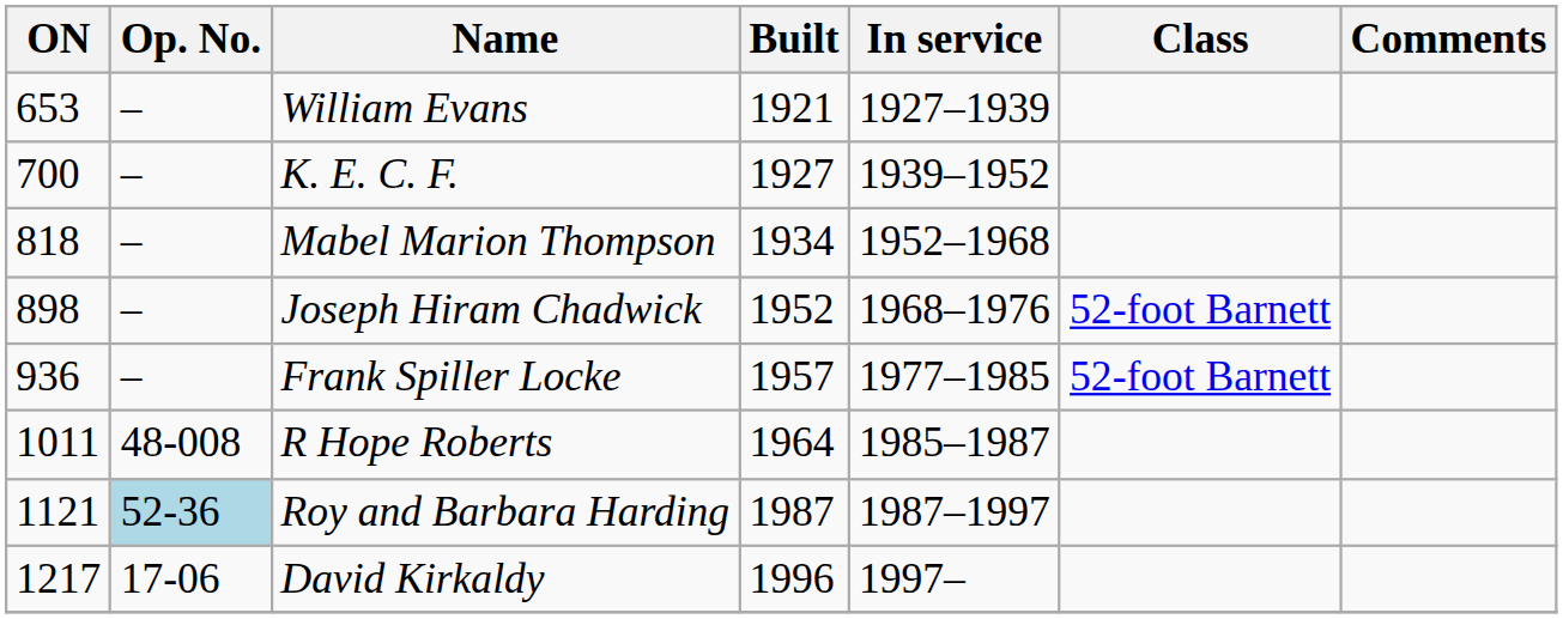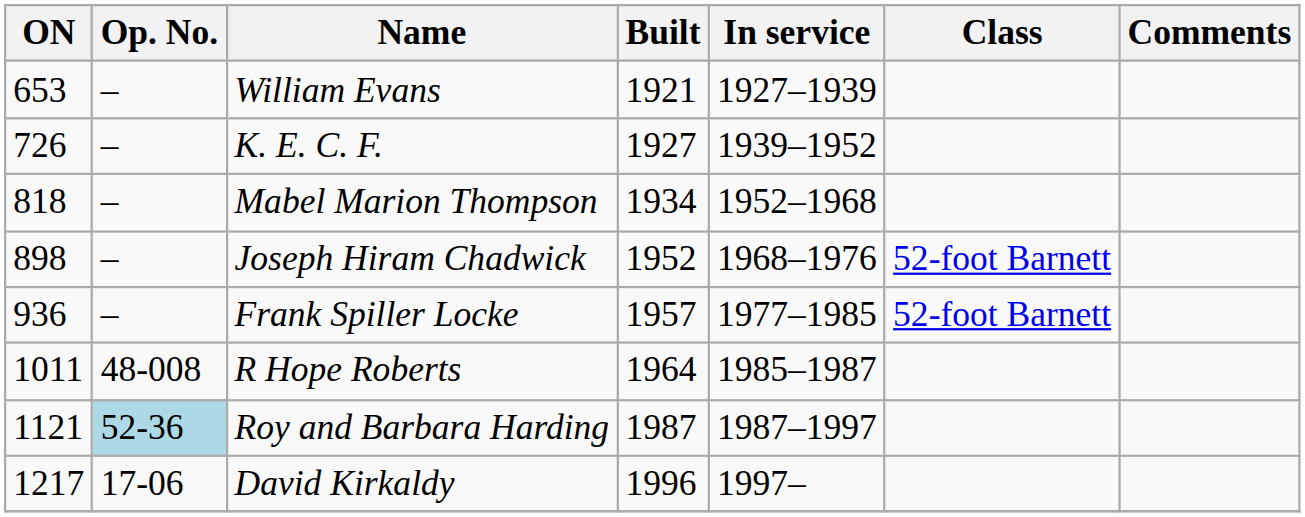 <table class="wikitable">
 <tr>
 <th>ON</th>
 <th>Op. No.</th>
 <th>Name</th>
 <th>Built</th>
 <th>In service</th>
 <th>Class</th>
 <th>Comments</th>
 </tr>
 <tr>
 <td>653</td>
 <td>–</td>
 <td><em>William Evans</em></td>
 <td>1921</td>
 <td>1927–1939</td>
 <td></td>
 <td></td>
 </tr>
 <tr>
-<td>700</td>
+<td>726</td>
 <td>–</td>
 <td><em>K. E. C. F.</em></td>
 <td>1927</td>
 <td>1939–1952</td>
 <td></td>
 <td></td>
 </tr>
 <tr>
 <td>818</td>
 <td>–</td>
 <td><em>Mabel Marion Thompson</em></td>
 <td>1934</td>
 <td>1952–1968</td>
 <td></td>
 <td></td>
 </tr>
 <tr>
 <td>898</td>
 <td>–</td>
 <td><em>Joseph Hiram Chadwick</em></td>
 <td>1952</td>
 <td>1968–1976</td>
 <td><a href='#'>52-foot Barnett</a></td>
 <td></td>
 </tr>
 <tr>
 <td>936</td>
 <td>–</td>
 <td><em>Frank Spiller Locke</em></td>
 <td>1957</td>
 <td>1977–1985</td>
 <td><a href='#'>52-foot Barnett</a></td>
 <td></td>
 </tr>
 <tr>
 <td>1011</td>
 <td>48-008</td>
 <td><em>R Hope Roberts</em></td>
 <td>1964</td>
 <td>1985–1987</td>
 <td></td>
 <td></td>
 </tr>
 <tr>
 <td>1121</td>
 <td style="background: lightblue;">52-36</td>
 <td><em>Roy and Barbara Harding</em></td>
 <td>1987</td>
 <td>1987–1997</td>
 <td></td>
 <td></td>
 </tr>
 <tr>
 <td>1217</td>
 <td>17-06</td>
 <td><em>David Kirkaldy</em></td>
 <td>1996</td>
 <td>1997–</td>
 <td></td>
 <td></td>
 </tr>
 <tr>
 </tr>
 </table>
